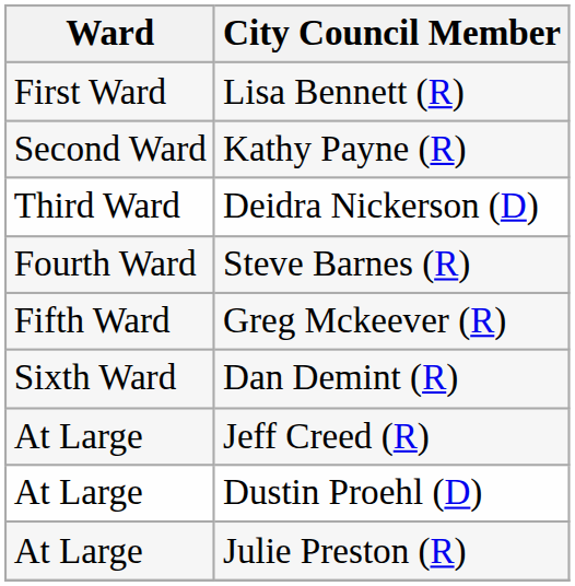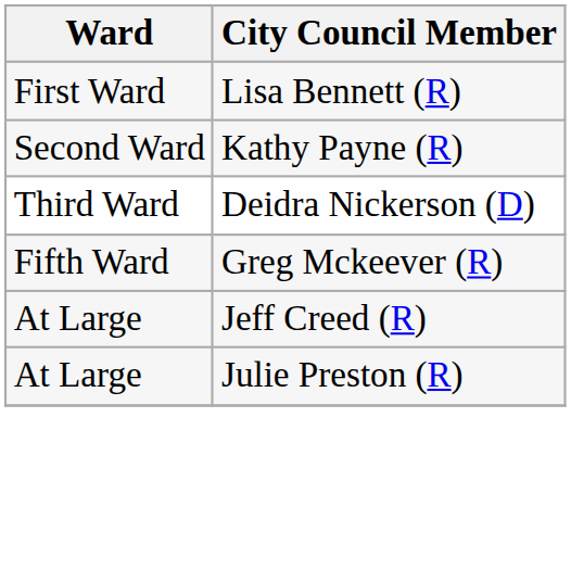 <table class="wikitable">
 <tr>
 <th>Ward</th>
 <th>City Council Member</th>
 </tr>
 <tr style="width:20%; vertical-align:top; text-align:left" bgcolor="#F6F6F6" |>
 <td>First Ward</td>
 <td>Lisa Bennett (<a href='#'>R</a>)</td>
 </tr>
 <tr style="width:20%; vertical-align:top; text-align:left" bgcolor="#F6F6F6" |>
 <td>Second Ward</td>
 <td>Kathy Payne (<a href='#'>R</a>)</td>
 </tr>
 <tr style="width:20%; vertical-align:top; text-align:left" bgcolor="#FEFEFE" |>
 <td>Third Ward</td>
 <td>Deidra Nickerson (<a href='#'>D</a>)</td>
 </tr>
 <tr style="width:20%; vertical-align:top; text-align:left" bgcolor="#F6F6F6" |>
-<td>Fourth Ward</td>
-<td>Steve Barnes (<a href='#'>R</a>)</td>
-</tr>
-<tr style="width:20%; vertical-align:top; text-align:left" bgcolor="#F6F6F6" |>
 <td>Fifth Ward</td>
 <td>Greg Mckeever (<a href='#'>R</a>)</td>
 </tr>
 <tr style="width:20%; vertical-align:top; text-align:left" bgcolor="#F6F6F6" |>
-<td>Sixth Ward</td>
-<td>Dan Demint (<a href='#'>R</a>)</td>
-</tr>
-<tr style="width:20%; vertical-align:top; text-align:left" bgcolor="#F6F6F6" |>
 <td>At Large</td>
 <td>Jeff Creed (<a href='#'>R</a>)</td>
-</tr>
-<tr style="width:20%; vertical-align:top; text-align:left" bgcolor="#FEFEFE" |>
-<td>At Large</td>
-<td>Dustin Proehl (<a href='#'>D</a>)</td>
 </tr>
 <tr style="width:20%; vertical-align:top; text-align:left" bgcolor="#F6F6F6" |>
 <td>At Large</td>
 <td>Julie Preston (<a href='#'>R</a>)</td>
 </tr>
 <tr style="width:20%; vertical-align:top; text-align:left" bgcolor="#F6F6F6" |>
 </tr>
 </table>
